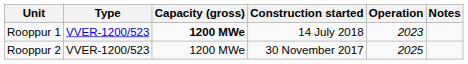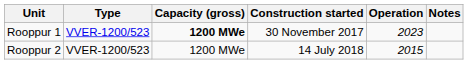 <table class="wikitable">
 <tr>
 <th>Unit</th>
 <th>Type</th>
 <th>Capacity (gross)</th>
 <th>Construction started</th>
 <th>Operation</th>
 <th>Notes</th>
 </tr>
 <tr>
 <td>Rooppur 1</td>
 <td><a href='#'>VVER-1200/523</a></td>
 <td align="right"><strong>1200 MWe</strong></td>
-<td align="right">14 July 2018</td>
+<td align="right">30 November 2017</td>
 <td align="right"><em>2023</em></td>
 <td></td>
 </tr>
 <tr>
 <td>Rooppur 2</td>
 <td>VVER-1200/523</td>
 <td align="right">1200 MWe</td>
-<td align="right">30 November 2017</td>
-<td align="right"><em>2025</em></td>
+<td align="right">14 July 2018</td>
+<td align="right"><em>2015</em></td>
 <td></td>
 </tr>
 </table>
